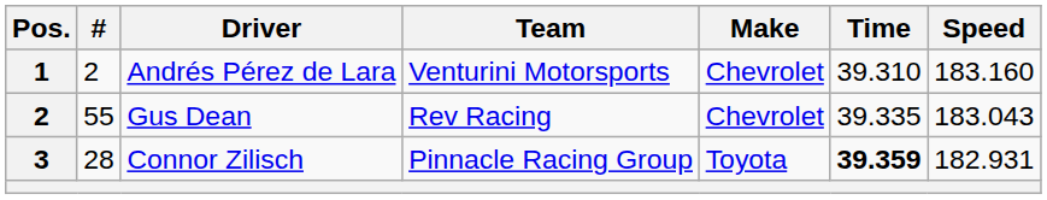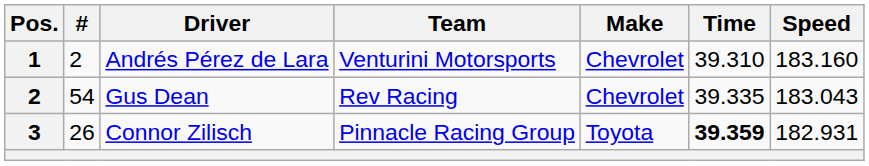 <table class="wikitable" style="font-size:95%">
 <tr>
 <th>Pos.</th>
 <th>#</th>
 <th>Driver</th>
 <th>Team</th>
 <th>Make</th>
 <th>Time</th>
 <th>Speed</th>
 </tr>
 <tr>
 <th>1</th>
 <td>2</td>
 <td><a href='#'>Andrés Pérez de Lara</a></td>
 <td><a href='#'>Venturini Motorsports</a></td>
 <td><a href='#'>Chevrolet</a></td>
 <td>39.310</td>
 <td>183.160</td>
 </tr>
 <tr>
 <th>2</th>
-<td>55</td>
+<td>54</td>
 <td><a href='#'>Gus Dean</a></td>
 <td><a href='#'>Rev Racing</a></td>
 <td><a href='#'>Chevrolet</a></td>
 <td>39.335</td>
 <td>183.043</td>
 </tr>
 <tr>
 <th>3</th>
-<td>28</td>
+<td>26</td>
 <td><a href='#'>Connor Zilisch</a></td>
 <td><a href='#'>Pinnacle Racing Group</a></td>
 <td><a href='#'>Toyota</a></td>
 <td><strong>39.359</strong></td>
 <td>182.931</td>
 </tr>
 <tr>
 <th colspan="7"></th>
 </tr>
 </table>
